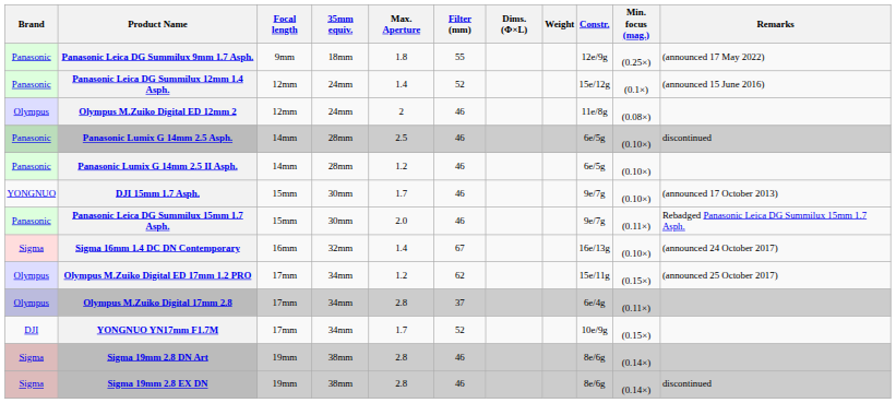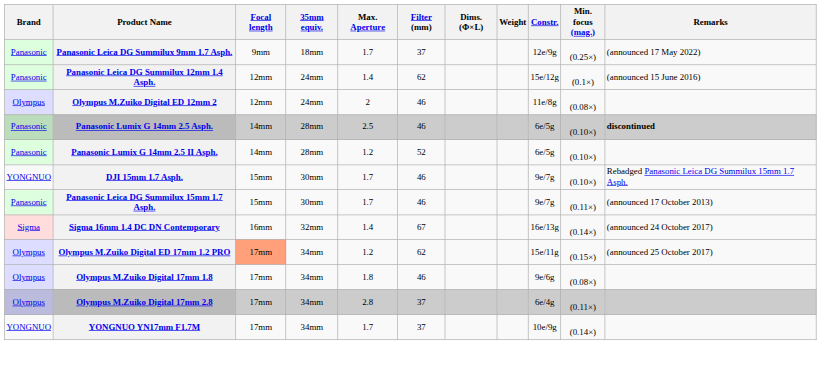 <table class="wikitable sortable" style="font-size:85%;text-align:center;">
 <tr>
 <th>Brand</th>
 <th>Product Name</th>
 <th><a href='#'>Focal length</a></th>
 <th><a href='#'>35mm equiv.</a></th>
 <th>Max. <a href='#'>Aperture</a></th>
 <th><a href='#'>Filter</a> (mm)</th>
 <th>Dims. (Φ×L)</th>
 <th>Weight</th>
 <th><a href='#'>Constr.</a></th>
 <th>Min. focus<br><a href='#'>(mag.)</a></th>
 <th class="unsortable">Remarks</th>
 </tr>
 <tr>
 <td style="background:#dfd;"><a href='#'>Panasonic</a></td>
 <th><a href='#'>Panasonic Leica DG Summilux 9mm 1.7 Asph.</a></th>
 <td>9mm</td>
 <td>18mm</td>
-<td>1.8</td>
-<td>55</td>
+<td>1.7</td>
+<td>37</td>
 <td></td>
 <td></td>
 <td>12e/9g</td>
 <td><br>(0.25×)</td>
 <td style="text-align:left;">(announced 17 May 2022) </td>
 </tr>
 <tr>
 <td style="background:#dfd;"><a href='#'>Panasonic</a></td>
 <th><a href='#'>Panasonic Leica DG Summilux 12mm 1.4 Asph.</a></th>
 <td>12mm</td>
 <td>24mm</td>
 <td>1.4</td>
-<td>52</td>
+<td>62</td>
 <td></td>
 <td></td>
 <td>15e/12g</td>
 <td><br>(0.1×)</td>
 <td style="text-align:left;">(announced 15 June 2016)</td>
 </tr>
 <tr>
 <td style="background:#ddf;"><a href='#'>Olympus</a></td>
 <th><a href='#'>Olympus M.Zuiko Digital ED 12mm 2</a></th>
 <td>12mm</td>
 <td>24mm</td>
 <td>2</td>
 <td>46</td>
 <td></td>
 <td></td>
 <td>11e/8g</td>
 <td><br>(0.08×)</td>
 <td style="text-align:left;"></td>
 </tr>
 <tr style="background:#ccc;">
 <td style="background:#bdb;"><a href='#'>Panasonic</a></td>
 <th style="background:#bbb;"><a href='#'>Panasonic Lumix G 14mm 2.5 Asph.</a></th>
 <td>14mm</td>
 <td>28mm</td>
 <td>2.5</td>
 <td>46</td>
 <td></td>
 <td></td>
 <td>6e/5g</td>
 <td><br>(0.10×)</td>
-<td style="text-align:left;">discontinued</td>
+<td style="text-align:left;"><strong>discontinued</strong></td>
 </tr>
 <tr>
 <td style="background:#dfd;"><a href='#'>Panasonic</a></td>
 <th><a href='#'>Panasonic Lumix G 14mm 2.5 II Asph.</a></th>
 <td>14mm</td>
 <td>28mm</td>
 <td>1.2</td>
-<td>46</td>
+<td>52</td>
 <td></td>
 <td></td>
 <td>6e/5g</td>
 <td><br>(0.10×)</td>
 <td style="text-align:left;"></td>
 </tr>
 <tr>
 <td><a href='#'>YONGNUO</a></td>
 <th><a href='#'>DJI 15mm 1.7 Asph.</a></th>
 <td>15mm</td>
 <td>30mm</td>
 <td>1.7</td>
 <td>46</td>
 <td></td>
 <td></td>
 <td>9e/7g</td>
 <td><br>(0.10×)</td>
-<td style="text-align:left;">(announced 17 October 2013)</td>
+<td style="text-align:left;">Rebadged <a href='#'>Panasonic Leica DG Summilux 15mm 1.7 Asph.</a></td>
 </tr>
 <tr>
 <td style="background:#dfd;"><a href='#'>Panasonic</a></td>
 <th><a href='#'>Panasonic Leica DG Summilux 15mm 1.7 Asph.</a></th>
 <td>15mm</td>
 <td>30mm</td>
-<td>2.0</td>
+<td>1.7</td>
 <td>46</td>
 <td></td>
 <td></td>
 <td>9e/7g</td>
 <td><br>(0.11×)</td>
-<td style="text-align:left;">Rebadged <a href='#'>Panasonic Leica DG Summilux 15mm 1.7 Asph.</a></td>
+<td style="text-align:left;">(announced 17 October 2013)</td>
 </tr>
 <tr>
 <td style="background:#fdd;"><a href='#'>Sigma</a></td>
 <th><a href='#'>Sigma 16mm 1.4 DC DN  Contemporary</a></th>
 <td>16mm</td>
 <td>32mm</td>
 <td>1.4</td>
 <td>67</td>
 <td></td>
 <td></td>
 <td>16e/13g</td>
-<td><br>(0.10×)</td>
+<td><br>(0.14×)</td>
 <td style="text-align:left;">(announced 24 October 2017)</td>
 </tr>
 <tr>
 <td style="background:#ddf;"><a href='#'>Olympus</a></td>
 <th><a href='#'>Olympus M.Zuiko Digital ED 17mm 1.2 PRO</a></th>
-<td>17mm</td>
+<td style="background: lightsalmon;">17mm</td>
 <td>34mm</td>
 <td>1.2</td>
 <td>62</td>
 <td></td>
 <td></td>
 <td>15e/11g</td>
 <td><br>(0.15×)</td>
 <td style="text-align:left;">(announced 25 October 2017)</td>
+</tr>
+<tr>
+<td style="background:#ddf;"><a href='#'>Olympus</a></td>
+<th><a href='#'>Olympus M.Zuiko Digital 17mm 1.8</a></th>
+<td>17mm</td>
+<td>34mm</td>
+<td>1.8</td>
+<td>46</td>
+<td></td>
+<td></td>
+<td>9e/6g</td>
+<td><br>(0.08×)</td>
+<td style="text-align:left;"></td>
 </tr>
 <tr style="background:#ccc;">
 <td style="background:#bbd;"><a href='#'>Olympus</a></td>
 <th style="background:#bbb;"><a href='#'>Olympus M.Zuiko Digital 17mm 2.8</a></th>
 <td>17mm</td>
 <td>34mm</td>
 <td>2.8</td>
 <td>37</td>
 <td></td>
 <td></td>
 <td>6e/4g</td>
 <td><br>(0.11×)</td>
 <td style="text-align:left;"></td>
 </tr>
 <tr>
-<td><a href='#'>DJI</a></td>
+<td><a href='#'>YONGNUO</a></td>
 <th><a href='#'>YONGNUO YN17mm F1.7M</a></th>
 <td>17mm</td>
 <td>34mm</td>
 <td>1.7</td>
-<td>52</td>
+<td>37</td>
 <td></td>
 <td></td>
 <td>10e/9g</td>
-<td><br>(0.15×)</td>
-<td style="text-align:left;"></td>
-</tr>
-<tr style="background:#ccc;">
-<td style="background:#dbb;"><a href='#'>Sigma</a></td>
-<th style="background:#bbb;"><a href='#'>Sigma 19mm 2.8 DN Art</a></th>
-<td>19mm</td>
-<td>38mm</td>
-<td>2.8</td>
-<td>46</td>
-<td></td>
-<td></td>
-<td>8e/6g</td>
 <td><br>(0.14×)</td>
 <td style="text-align:left;"></td>
 </tr>
-<tr style="background:#ccc;">
-<td style="background:#dbb;"><a href='#'>Sigma</a></td>
-<th style="background:#bbb;"><a href='#'>Sigma 19mm 2.8 EX DN</a></th>
-<td>19mm</td>
-<td>38mm</td>
-<td>2.8</td>
-<td>46</td>
-<td></td>
-<td></td>
-<td>8e/6g</td>
-<td><br>(0.14×)</td>
-<td style="text-align:left;">discontinued </td>
-</tr>
 </table>
